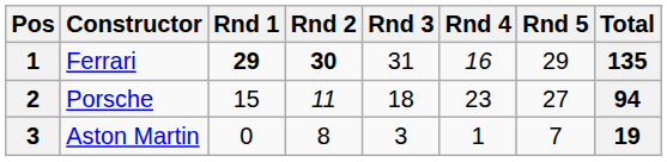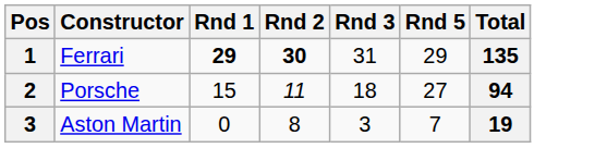 <table class="wikitable" style="font-size: 85%;">
 <tr>
 <th>Pos</th>
 <th>Constructor</th>
 <th>Rnd 1</th>
 <th>Rnd 2</th>
 <th>Rnd 3</th>
-<th>Rnd 4</th>
 <th>Rnd 5</th>
 <th>Total</th>
 </tr>
 <tr>
 <th>1</th>
 <td><a href='#'>Ferrari</a></td>
 <td align="center"><strong>29</strong></td>
 <td align="center"><strong>30</strong></td>
 <td align="center">31</td>
-<td align="center"><em>16</em></td>
 <td align="center">29</td>
 <th align="center">135</th>
 </tr>
 <tr>
 <th>2</th>
 <td><a href='#'>Porsche</a></td>
 <td align="center">15</td>
 <td align="center"><em>11</em></td>
 <td align="center">18</td>
-<td align="center">23</td>
 <td align="center">27</td>
 <th align="center">94</th>
 </tr>
 <tr>
 <th>3</th>
 <td><a href='#'>Aston Martin</a></td>
 <td align="center">0</td>
 <td align="center">8</td>
 <td align="center">3</td>
-<td align="center">1</td>
 <td align="center">7</td>
 <th align="center">19</th>
 </tr>
 </table>
